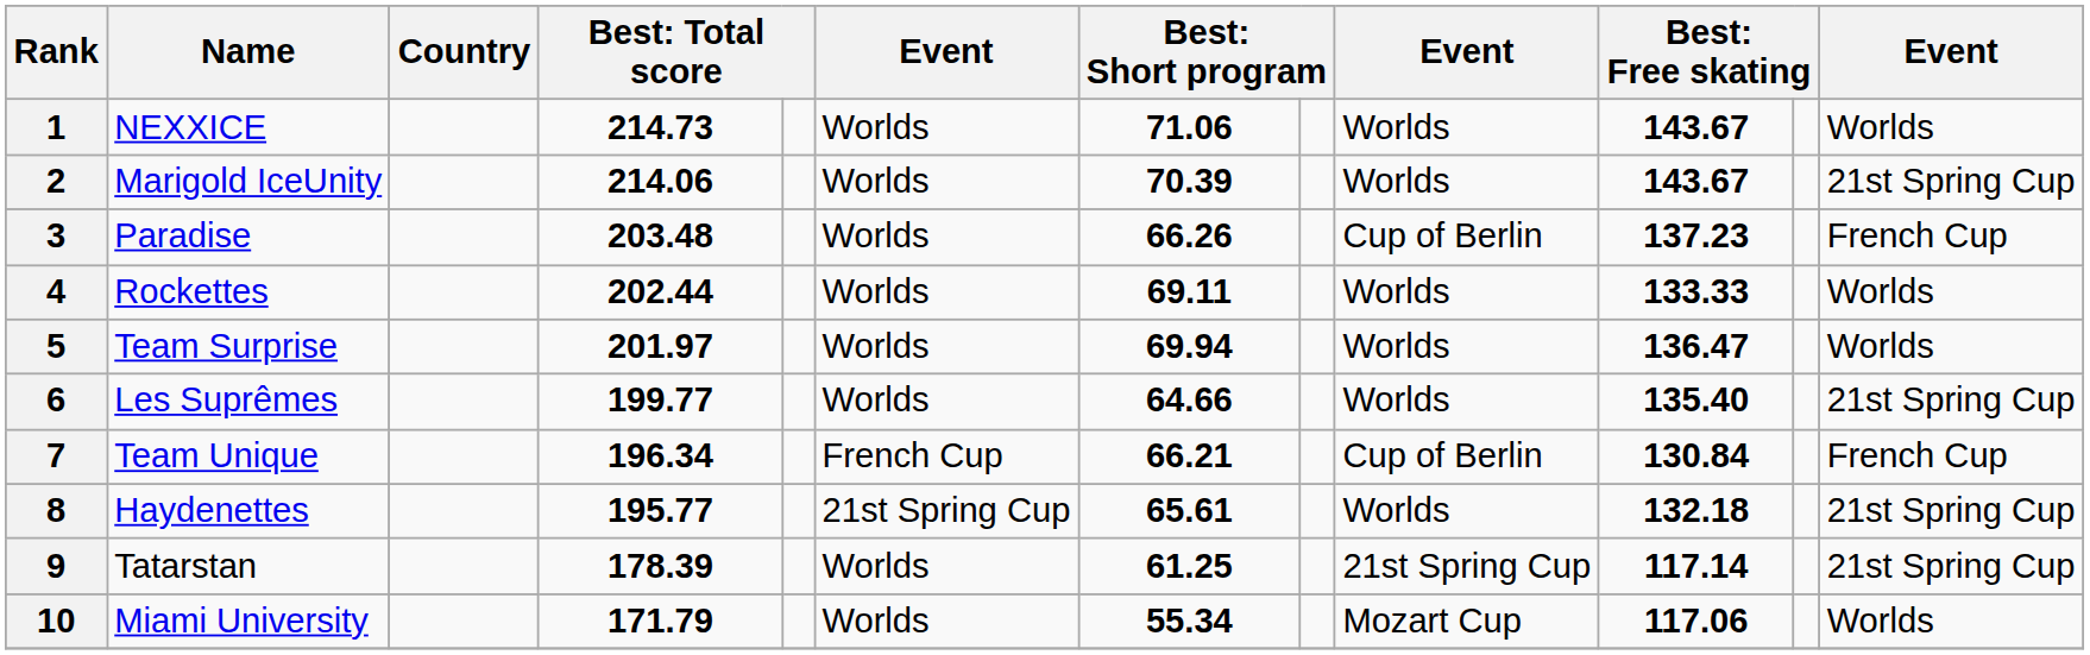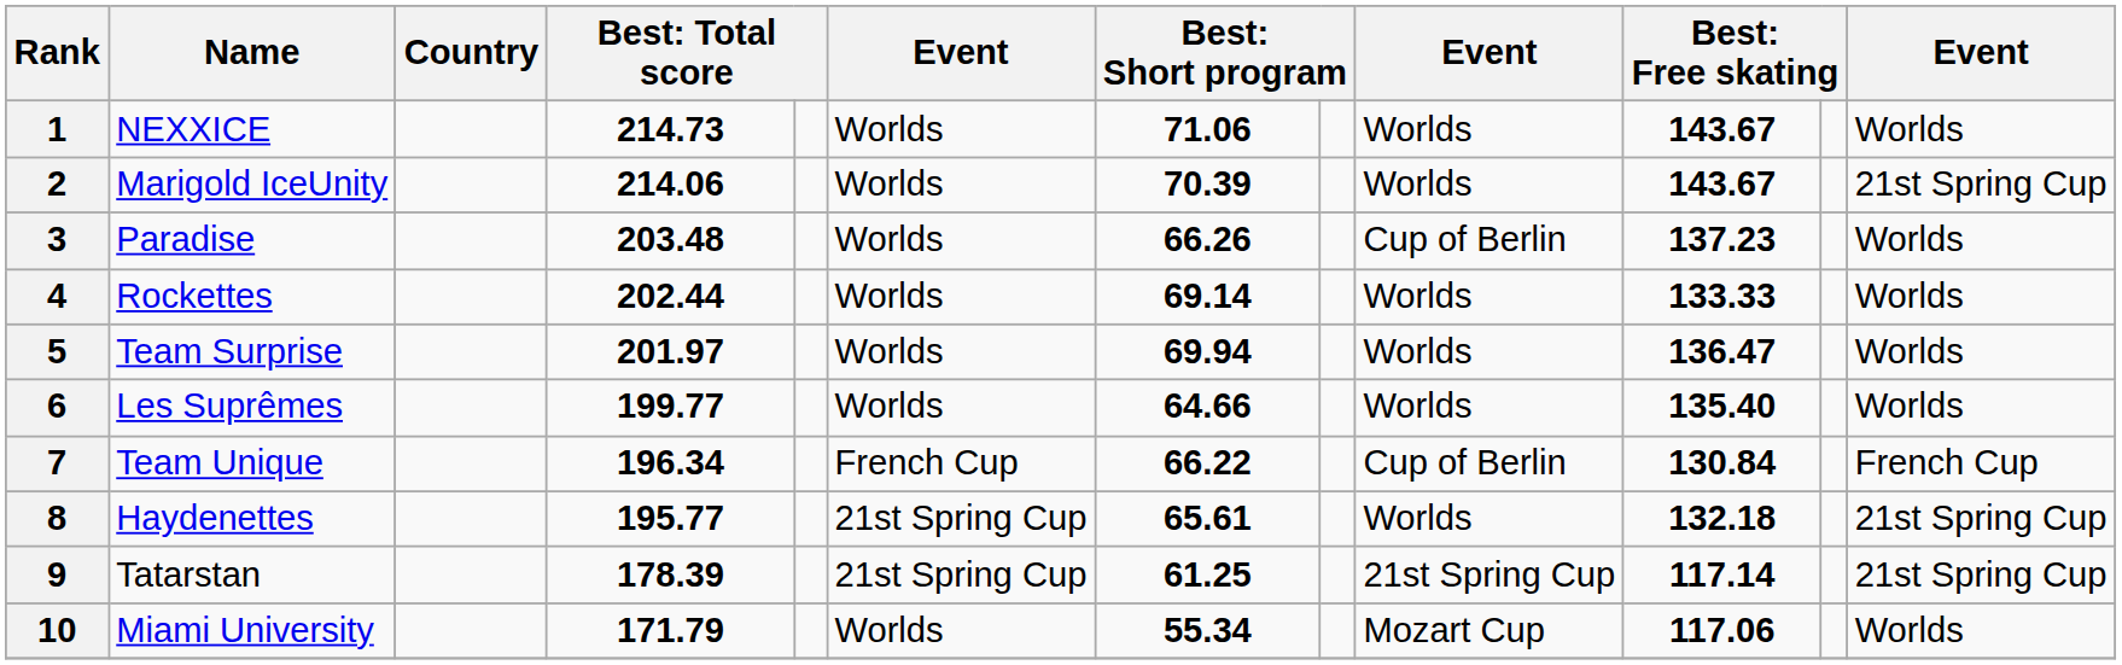 <table class="wikitable sortable">
 <tr>
 <th>Rank</th>
 <th>Name</th>
 <th>Country</th>
 <th width=120px colspan="2">Best: Total score</th>
 <th>Event</th>
 <th colspan="2">Best: <br> Short program</th>
 <th>Event</th>
 <th colspan="2">Best: <br> Free skating</th>
 <th>Event</th>
 </tr>
 <tr>
 <th>1</th>
 <td><a href='#'>NEXXICE</a></td>
 <td align=center></td>
 <td align=center><strong>214.73</strong></td>
 <td align=center></td>
 <td>Worlds</td>
 <td align=center><strong>71.06</strong></td>
 <td align=center></td>
 <td>Worlds</td>
 <td align=center><strong>143.67</strong></td>
 <td align=center></td>
 <td>Worlds</td>
 </tr>
 <tr>
 <th>2</th>
 <td><a href='#'>Marigold IceUnity</a></td>
 <td align=center></td>
 <td align=center><strong>214.06</strong></td>
 <td align=center></td>
 <td>Worlds</td>
 <td align=center><strong>70.39</strong></td>
 <td align=center></td>
 <td>Worlds</td>
 <td align=center><strong>143.67</strong></td>
 <td align=center></td>
 <td>21st Spring Cup</td>
 </tr>
 <tr>
 <th>3</th>
 <td><a href='#'>Paradise</a></td>
 <td align=center></td>
 <td align=center><strong>203.48</strong></td>
 <td align=center></td>
 <td>Worlds</td>
 <td align=center><strong>66.26</strong></td>
 <td align=center></td>
 <td>Cup of Berlin</td>
 <td align=center><strong>137.23</strong></td>
 <td align=center></td>
-<td>French Cup</td>
+<td>Worlds</td>
 </tr>
 <tr>
 <th>4</th>
 <td><a href='#'>Rockettes</a></td>
 <td align=center></td>
 <td align=center><strong>202.44</strong></td>
 <td align=center></td>
 <td>Worlds</td>
-<td align=center><strong>69.11</strong></td>
+<td align=center><strong>69.14</strong></td>
 <td align=center></td>
 <td>Worlds</td>
 <td align=center><strong>133.33</strong></td>
 <td align=center></td>
 <td>Worlds</td>
 </tr>
 <tr>
 <th>5</th>
 <td><a href='#'>Team Surprise</a></td>
 <td align=center></td>
 <td align=center><strong>201.97</strong></td>
 <td align=center></td>
 <td>Worlds</td>
 <td align=center><strong>69.94</strong></td>
 <td align=center></td>
 <td>Worlds</td>
 <td align=center><strong>136.47</strong></td>
 <td align=center></td>
 <td>Worlds</td>
 </tr>
 <tr>
 <th>6</th>
 <td><a href='#'>Les Suprêmes</a></td>
 <td align=center></td>
 <td align=center><strong>199.77</strong></td>
 <td align=center></td>
 <td>Worlds</td>
 <td align=center><strong>64.66</strong></td>
 <td align=center></td>
 <td>Worlds</td>
 <td align=center><strong>135.40</strong></td>
 <td align=center></td>
-<td>21st Spring Cup</td>
+<td>Worlds</td>
 </tr>
 <tr>
 <th>7</th>
 <td><a href='#'>Team Unique</a></td>
 <td align=center></td>
 <td align=center><strong>196.34</strong></td>
 <td align=center></td>
 <td>French Cup</td>
-<td align=center><strong>66.21</strong></td>
+<td align=center><strong>66.22</strong></td>
 <td align=center></td>
 <td>Cup of Berlin</td>
 <td align=center><strong>130.84</strong></td>
 <td align=center></td>
 <td>French Cup</td>
 </tr>
 <tr>
 <th>8</th>
 <td><a href='#'>Haydenettes</a></td>
 <td align=center></td>
 <td align=center><strong>195.77</strong></td>
 <td align=center></td>
 <td>21st Spring Cup</td>
 <td align=center><strong>65.61</strong></td>
 <td align=center></td>
 <td>Worlds</td>
 <td align=center><strong>132.18</strong></td>
 <td align=center></td>
 <td>21st Spring Cup</td>
 </tr>
 <tr>
 <th>9</th>
 <td>Tatarstan</td>
 <td align=center></td>
 <td align=center><strong>178.39</strong></td>
 <td align=center></td>
-<td>Worlds</td>
+<td>21st Spring Cup</td>
 <td align=center><strong>61.25</strong></td>
 <td align=center></td>
 <td>21st Spring Cup</td>
 <td align=center><strong>117.14</strong></td>
 <td align=center></td>
 <td>21st Spring Cup</td>
 </tr>
 <tr>
 <th>10</th>
 <td><a href='#'>Miami University</a></td>
 <td align=center></td>
 <td align=center><strong>171.79</strong></td>
 <td align=center></td>
 <td>Worlds</td>
 <td align=center><strong>55.34</strong></td>
 <td align=center></td>
 <td>Mozart Cup</td>
 <td align=center><strong>117.06</strong></td>
 <td align=center></td>
 <td>Worlds</td>
 </tr>
 <tr>
 </tr>
 </table>
